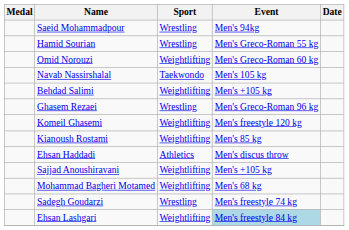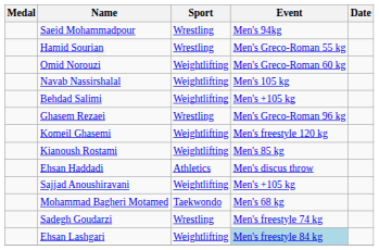 <table class="wikitable sortable" style="font-size: 95%;">
 <tr>
 <th>Medal</th>
 <th>Name</th>
 <th>Sport</th>
 <th>Event</th>
 <th>Date</th>
 </tr>
 <tr>
 <td></td>
 <td><a href='#'>Saeid Mohammadpour</a></td>
 <td><a href='#'>Wrestling</a></td>
 <td><a href='#'>Men's 94kg</a></td>
 <td></td>
 </tr>
 <tr>
 <td></td>
 <td><a href='#'>Hamid Sourian</a></td>
 <td><a href='#'>Wrestling</a></td>
 <td><a href='#'>Men's Greco-Roman 55 kg</a></td>
 <td></td>
 </tr>
 <tr>
 <td></td>
 <td><a href='#'>Omid Norouzi</a></td>
 <td><a href='#'>Weightlifting</a></td>
 <td><a href='#'>Men's Greco-Roman 60 kg</a></td>
 <td></td>
 </tr>
 <tr>
 <td></td>
 <td><a href='#'>Navab Nassirshalal</a></td>
-<td><a href='#'>Taekwondo</a></td>
+<td><a href='#'>Weightlifting</a></td>
 <td><a href='#'>Men's 105 kg</a></td>
 <td></td>
 </tr>
 <tr>
 <td></td>
 <td><a href='#'>Behdad Salimi</a></td>
 <td><a href='#'>Weightlifting</a></td>
 <td><a href='#'>Men's +105 kg</a></td>
 <td></td>
 </tr>
 <tr>
 <td></td>
 <td><a href='#'>Ghasem Rezaei</a></td>
 <td><a href='#'>Wrestling</a></td>
 <td><a href='#'>Men's Greco-Roman 96 kg</a></td>
 <td></td>
 </tr>
 <tr>
 <td></td>
 <td><a href='#'>Komeil Ghasemi</a></td>
 <td><a href='#'>Weightlifting</a></td>
 <td><a href='#'>Men's freestyle 120 kg</a></td>
 <td></td>
 </tr>
 <tr>
 <td></td>
 <td><a href='#'>Kianoush Rostami</a></td>
 <td><a href='#'>Weightlifting</a></td>
 <td><a href='#'>Men's 85 kg</a></td>
 <td></td>
 </tr>
 <tr>
 <td></td>
 <td><a href='#'>Ehsan Haddadi</a></td>
 <td><a href='#'>Athletics</a></td>
 <td><a href='#'>Men's discus throw</a></td>
 <td></td>
 </tr>
 <tr>
 <td></td>
 <td><a href='#'>Sajjad Anoushiravani</a></td>
 <td><a href='#'>Weightlifting</a></td>
 <td><a href='#'>Men's +105 kg</a></td>
 <td></td>
 </tr>
 <tr>
 <td></td>
 <td><a href='#'>Mohammad Bagheri Motamed</a></td>
-<td><a href='#'>Weightlifting</a></td>
+<td><a href='#'>Taekwondo</a></td>
 <td><a href='#'>Men's 68 kg</a></td>
 <td></td>
 </tr>
 <tr>
 <td></td>
 <td><a href='#'>Sadegh Goudarzi</a></td>
 <td><a href='#'>Wrestling</a></td>
 <td><a href='#'>Men's freestyle 74 kg</a></td>
 <td></td>
 </tr>
 <tr>
 <td></td>
 <td><a href='#'>Ehsan Lashgari</a></td>
 <td><a href='#'>Weightlifting</a></td>
 <td style="background: lightblue;"><a href='#'>Men's freestyle 84 kg</a></td>
 <td></td>
 </tr>
 <tr>
 </tr>
 </table>
